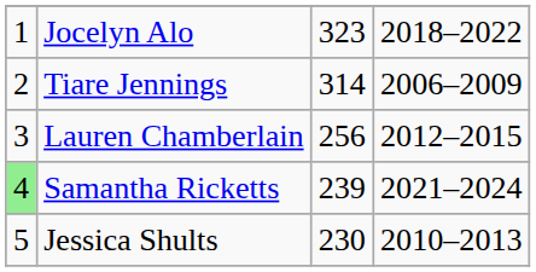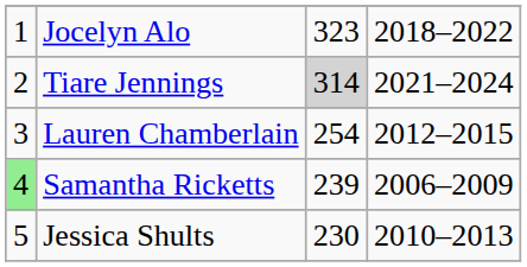 <table class="wikitable" style="font-size: 95%; text-align:left;">
 <tr>
 </tr>
 <tr>
 <td align="center">1</td>
 <td><a href='#'>Jocelyn Alo</a></td>
 <td align="center">323</td>
 <td align="center">2018–2022</td>
 </tr>
 <tr>
 <td align="center">2</td>
 <td><a href='#'>Tiare Jennings</a></td>
-<td align="center">314</td>
-<td align="center">2006–2009</td>
+<td align="center" style="background: lightgrey;">314</td>
+<td align="center">2021–2024</td>
 </tr>
 <tr>
 <td align="center">3</td>
 <td><a href='#'>Lauren Chamberlain</a></td>
-<td align="center">256</td>
+<td align="center">254</td>
 <td align="center">2012–2015</td>
 </tr>
 <tr>
 <td align="center" style="background: lightgreen;">4</td>
 <td><a href='#'>Samantha Ricketts</a></td>
 <td align="center">239</td>
-<td align="center">2021–2024</td>
+<td align="center">2006–2009</td>
 </tr>
 <tr>
 <td align="center">5</td>
 <td>Jessica Shults</td>
 <td align="center">230</td>
 <td align="center">2010–2013</td>
 </tr>
 </table>
